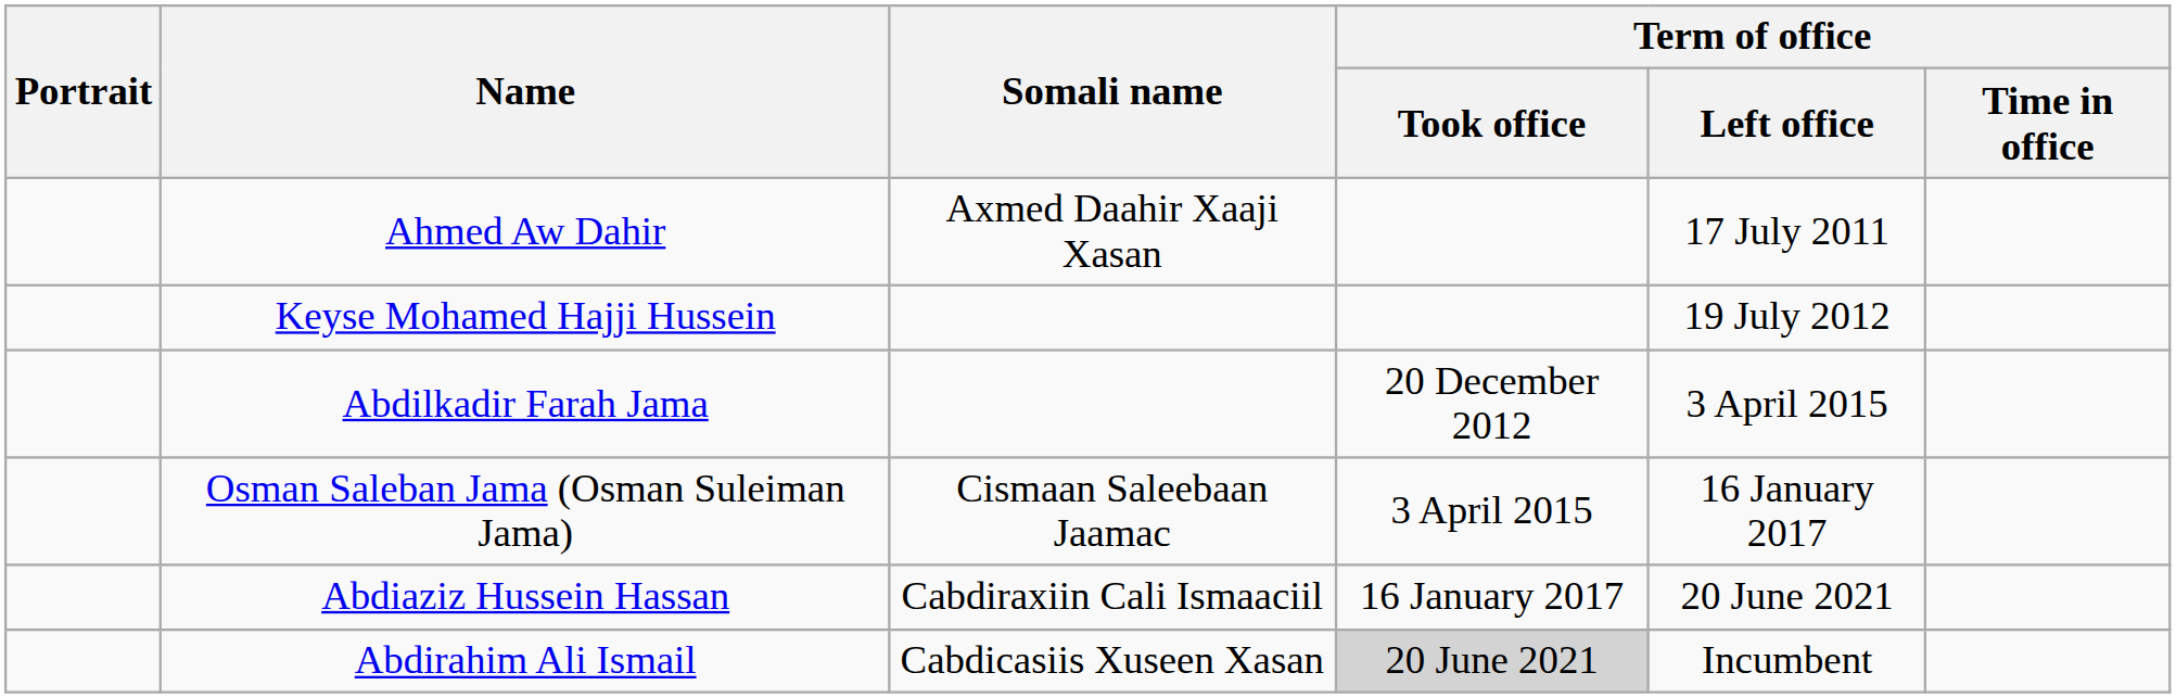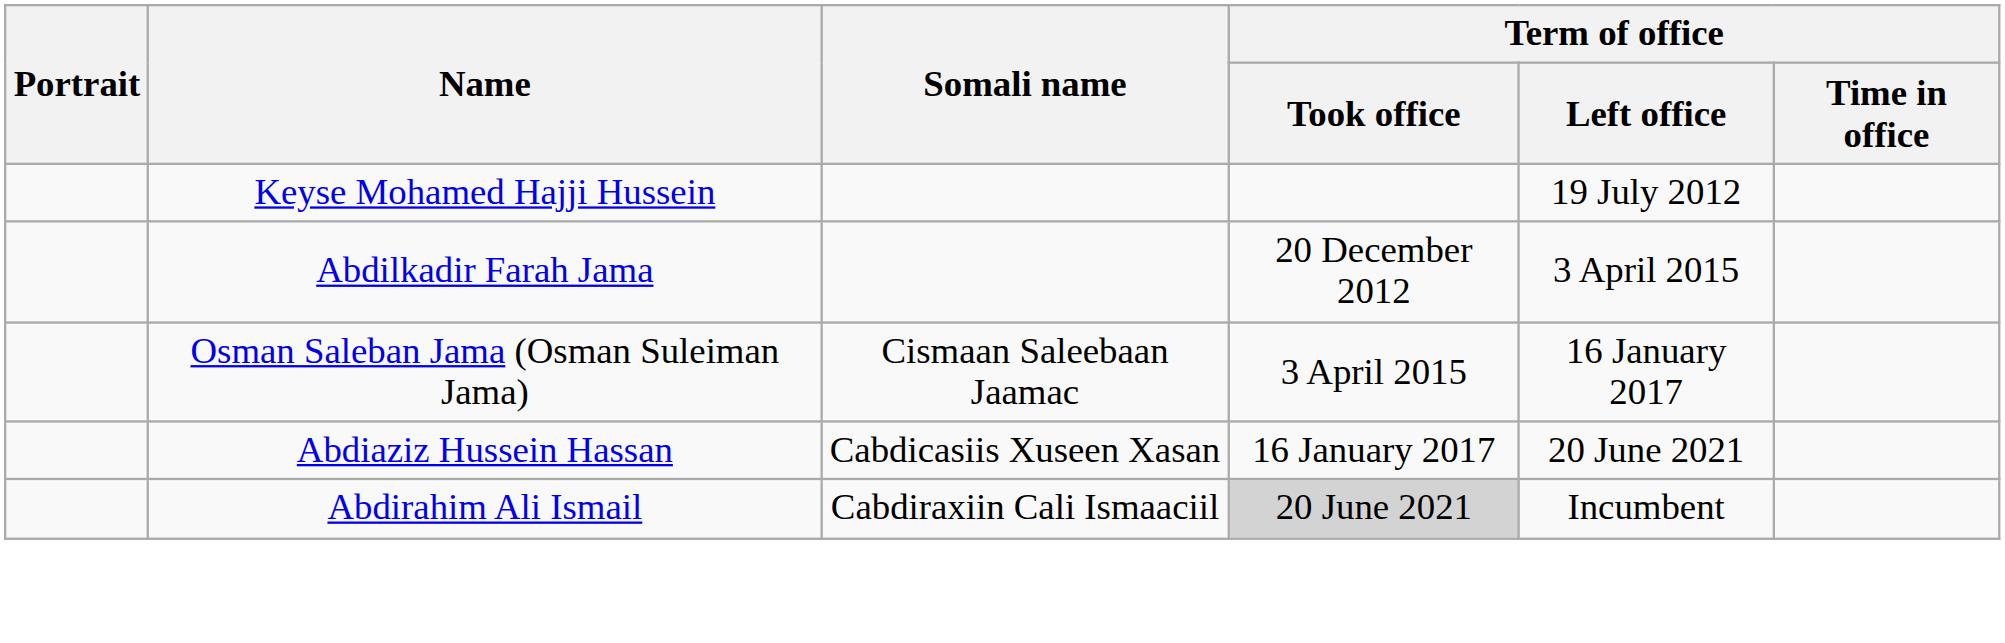 <table class="wikitable" style="text-align:center">
 <tr>
 <th rowspan="2">Portrait</th>
 <th rowspan="2">Name</th>
 <th rowspan="2">Somali name</th>
 <th colspan="3">Term of office</th>
 </tr>
 <tr>
 <th>Took office</th>
 <th>Left office</th>
 <th>Time in office</th>
-</tr>
-<tr>
-<td></td>
-<td><a href='#'>Ahmed Aw Dahir</a></td>
-<td>Axmed Daahir Xaaji Xasan</td>
-<td></td>
-<td>17 July 2011</td>
-<td></td>
 </tr>
 <tr>
 <td></td>
 <td><a href='#'>Keyse Mohamed Hajji Hussein</a></td>
 <td></td>
 <td></td>
 <td>19 July 2012</td>
 <td></td>
 </tr>
 <tr>
 <td></td>
 <td><a href='#'>Abdilkadir Farah Jama</a></td>
 <td></td>
 <td>20 December 2012</td>
 <td>3 April 2015</td>
 <td></td>
 </tr>
 <tr>
 <td></td>
 <td><a href='#'>Osman Saleban Jama</a> (Osman Suleiman Jama)</td>
 <td>Cismaan Saleebaan Jaamac</td>
 <td>3 April 2015</td>
 <td>16 January 2017</td>
 <td></td>
 </tr>
 <tr>
 <td></td>
 <td><a href='#'>Abdiaziz Hussein Hassan</a></td>
-<td>Cabdiraxiin Cali Ismaaciil</td>
+<td>Cabdicasiis Xuseen Xasan</td>
 <td>16 January 2017</td>
 <td>20 June 2021</td>
 <td></td>
 </tr>
 <tr>
 <td></td>
 <td><a href='#'>Abdirahim Ali Ismail</a></td>
-<td>Cabdicasiis Xuseen Xasan</td>
+<td>Cabdiraxiin Cali Ismaaciil</td>
 <td style="background: lightgrey;">20 June 2021</td>
 <td>Incumbent</td>
 <td></td>
 </tr>
 </table>
